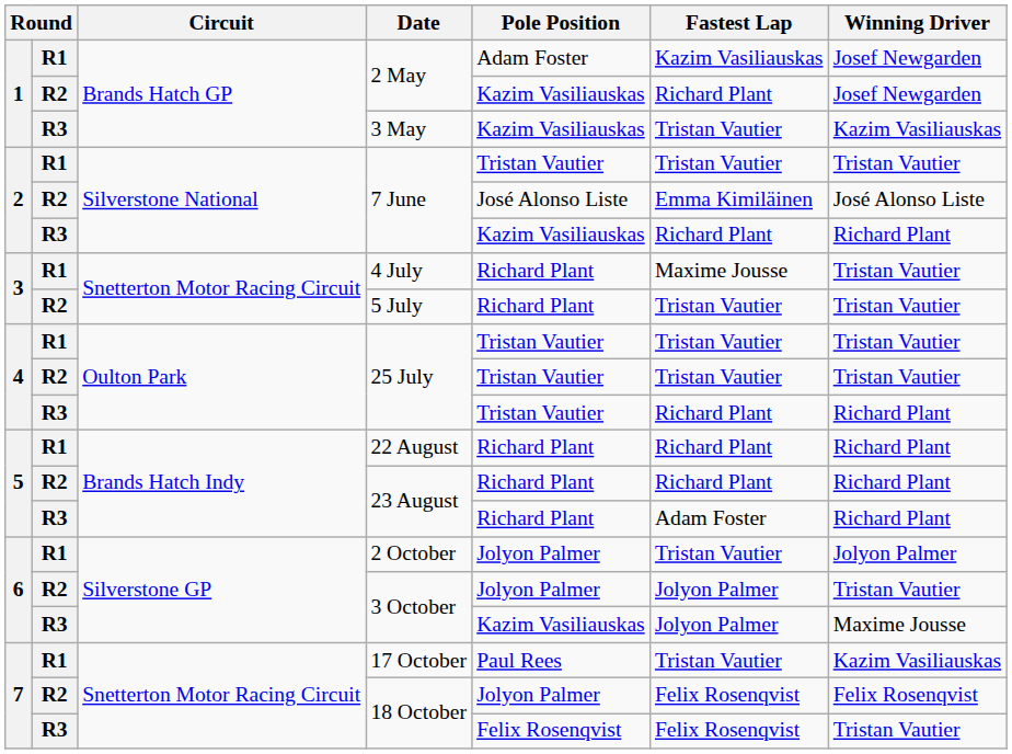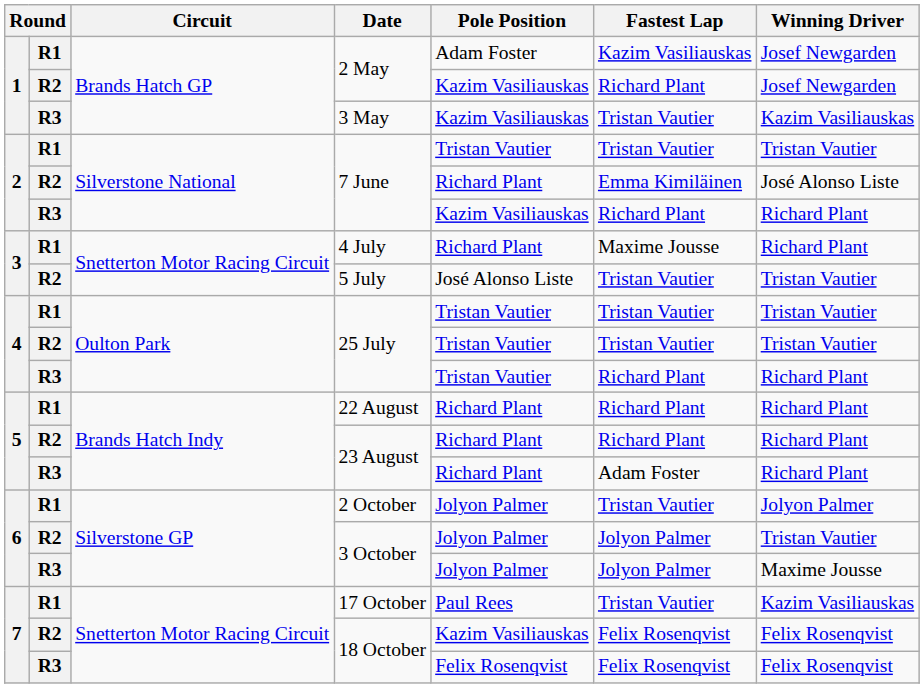 <table class="wikitable" style="font-size:85%">
 <tr>
 <th colspan=2>Round</th>
 <th>Circuit</th>
 <th>Date</th>
 <th>Pole Position</th>
 <th>Fastest Lap</th>
 <th>Winning Driver</th>
 </tr>
 <tr>
 <th rowspan=3>1</th>
 <th>R1</th>
 <td rowspan=3><a href='#'>Brands Hatch GP</a></td>
 <td rowspan=2>2 May</td>
 <td> Adam Foster</td>
 <td> <a href='#'>Kazim Vasiliauskas</a></td>
 <td> <a href='#'>Josef Newgarden</a></td>
 </tr>
 <tr>
 <th>R2</th>
 <td> <a href='#'>Kazim Vasiliauskas</a></td>
 <td> <a href='#'>Richard Plant</a></td>
 <td> <a href='#'>Josef Newgarden</a></td>
 </tr>
 <tr>
 <th>R3</th>
 <td>3 May</td>
 <td> <a href='#'>Kazim Vasiliauskas</a></td>
 <td> <a href='#'>Tristan Vautier</a></td>
 <td> <a href='#'>Kazim Vasiliauskas</a></td>
 </tr>
 <tr>
 <th rowspan=3>2</th>
 <th>R1</th>
 <td rowspan=3><a href='#'>Silverstone National</a></td>
 <td rowspan=3>7 June</td>
 <td> <a href='#'>Tristan Vautier</a></td>
 <td> <a href='#'>Tristan Vautier</a></td>
 <td> <a href='#'>Tristan Vautier</a></td>
 </tr>
 <tr>
 <th>R2</th>
-<td> José Alonso Liste</td>
+<td> <a href='#'>Richard Plant</a></td>
 <td> <a href='#'>Emma Kimiläinen</a></td>
 <td> José Alonso Liste</td>
 </tr>
 <tr>
 <th>R3</th>
 <td> <a href='#'>Kazim Vasiliauskas</a></td>
 <td> <a href='#'>Richard Plant</a></td>
 <td> <a href='#'>Richard Plant</a></td>
 </tr>
 <tr>
 <th rowspan=2>3</th>
 <th>R1</th>
 <td rowspan=2><a href='#'>Snetterton Motor Racing Circuit</a></td>
 <td>4 July</td>
 <td> <a href='#'>Richard Plant</a></td>
 <td> Maxime Jousse</td>
-<td> <a href='#'>Tristan Vautier</a></td>
+<td> <a href='#'>Richard Plant</a></td>
 </tr>
 <tr>
 <th>R2</th>
 <td>5 July</td>
-<td> <a href='#'>Richard Plant</a></td>
+<td> José Alonso Liste</td>
 <td> <a href='#'>Tristan Vautier</a></td>
 <td> <a href='#'>Tristan Vautier</a></td>
 </tr>
 <tr>
 <th rowspan=3>4</th>
 <th>R1</th>
 <td rowspan=3><a href='#'>Oulton Park</a></td>
 <td rowspan=3>25 July</td>
 <td> <a href='#'>Tristan Vautier</a></td>
 <td> <a href='#'>Tristan Vautier</a></td>
 <td> <a href='#'>Tristan Vautier</a></td>
 </tr>
 <tr>
 <th>R2</th>
 <td> <a href='#'>Tristan Vautier</a></td>
 <td> <a href='#'>Tristan Vautier</a></td>
 <td> <a href='#'>Tristan Vautier</a></td>
 </tr>
 <tr>
 <th>R3</th>
 <td> <a href='#'>Tristan Vautier</a></td>
 <td> <a href='#'>Richard Plant</a></td>
 <td> <a href='#'>Richard Plant</a></td>
 </tr>
 <tr>
 <th rowspan=3>5</th>
 <th>R1</th>
 <td rowspan=3><a href='#'>Brands Hatch Indy</a></td>
 <td>22 August</td>
 <td> <a href='#'>Richard Plant</a></td>
 <td> <a href='#'>Richard Plant</a></td>
 <td> <a href='#'>Richard Plant</a></td>
 </tr>
 <tr>
 <th>R2</th>
 <td rowspan=2>23 August</td>
 <td> <a href='#'>Richard Plant</a></td>
 <td> <a href='#'>Richard Plant</a></td>
 <td> <a href='#'>Richard Plant</a></td>
 </tr>
 <tr>
 <th>R3</th>
 <td> <a href='#'>Richard Plant</a></td>
 <td> Adam Foster</td>
 <td> <a href='#'>Richard Plant</a></td>
 </tr>
 <tr>
 <th rowspan=3>6</th>
 <th>R1</th>
 <td rowspan=3><a href='#'>Silverstone GP</a></td>
 <td>2 October</td>
 <td> <a href='#'>Jolyon Palmer</a></td>
 <td> <a href='#'>Tristan Vautier</a></td>
 <td> <a href='#'>Jolyon Palmer</a></td>
 </tr>
 <tr>
 <th>R2</th>
 <td rowspan=2>3 October</td>
 <td> <a href='#'>Jolyon Palmer</a></td>
 <td> <a href='#'>Jolyon Palmer</a></td>
 <td> <a href='#'>Tristan Vautier</a></td>
 </tr>
 <tr>
 <th>R3</th>
-<td> <a href='#'>Kazim Vasiliauskas</a></td>
+<td> <a href='#'>Jolyon Palmer</a></td>
 <td> <a href='#'>Jolyon Palmer</a></td>
 <td> Maxime Jousse</td>
 </tr>
 <tr>
 <th rowspan=3>7</th>
 <th>R1</th>
 <td rowspan=3><a href='#'>Snetterton Motor Racing Circuit</a></td>
 <td>17 October</td>
 <td> <a href='#'>Paul Rees</a></td>
 <td> <a href='#'>Tristan Vautier</a></td>
 <td> <a href='#'>Kazim Vasiliauskas</a></td>
 </tr>
 <tr>
 <th>R2</th>
 <td rowspan=2>18 October</td>
-<td> <a href='#'>Jolyon Palmer</a></td>
+<td> <a href='#'>Kazim Vasiliauskas</a></td>
 <td> <a href='#'>Felix Rosenqvist</a></td>
 <td> <a href='#'>Felix Rosenqvist</a></td>
 </tr>
 <tr>
 <th>R3</th>
 <td> <a href='#'>Felix Rosenqvist</a></td>
 <td> <a href='#'>Felix Rosenqvist</a></td>
-<td> <a href='#'>Tristan Vautier</a></td>
+<td> <a href='#'>Felix Rosenqvist</a></td>
 </tr>
 </table>
